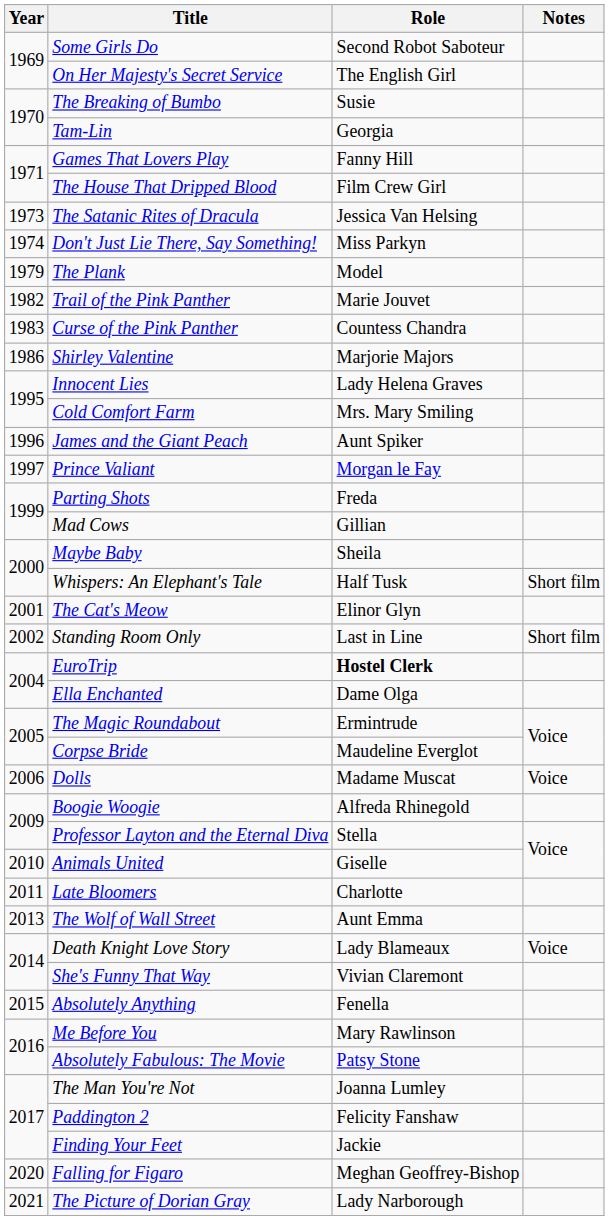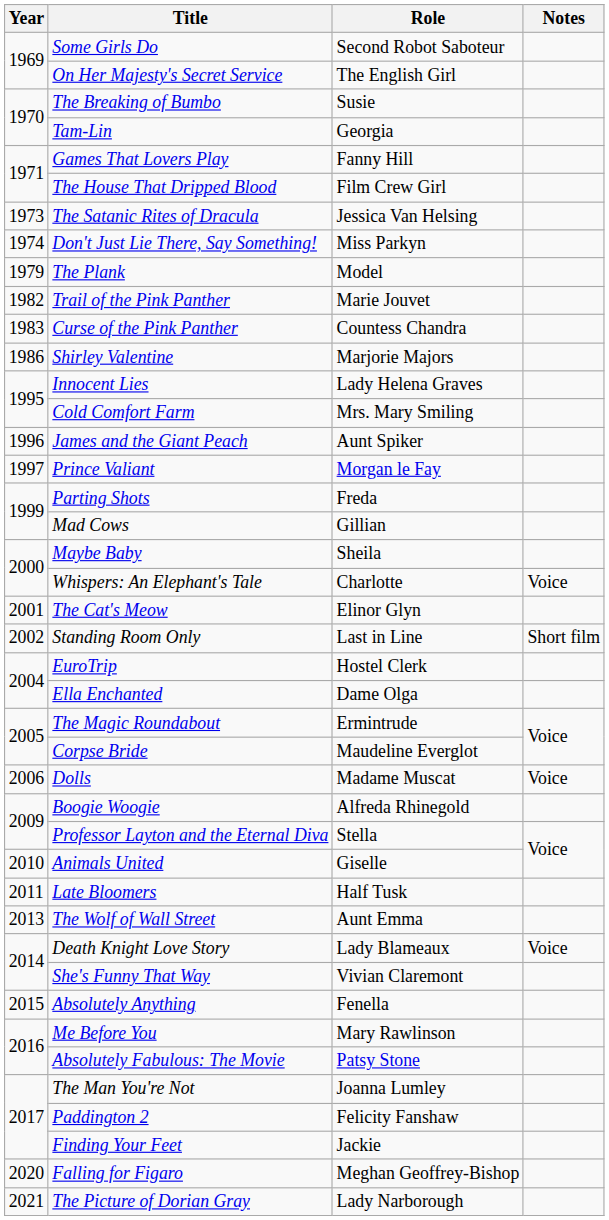 <table class="wikitable sortable">
 <tr>
 <th>Year</th>
 <th>Title</th>
 <th>Role</th>
 <th class="unsortable">Notes</th>
 </tr>
 <tr>
 <td rowspan=2>1969</td>
 <td><em><a href='#'>Some Girls Do</a></em></td>
 <td>Second Robot Saboteur</td>
 <td></td>
 </tr>
 <tr>
 <td><em><a href='#'>On Her Majesty's Secret Service</a></em></td>
 <td>The English Girl</td>
 <td></td>
 </tr>
 <tr>
 <td rowspan=2>1970</td>
 <td><em><a href='#'>The Breaking of Bumbo</a></em></td>
 <td>Susie</td>
 <td></td>
 </tr>
 <tr>
 <td><em><a href='#'>Tam-Lin</a></em></td>
 <td>Georgia</td>
 <td></td>
 </tr>
 <tr>
 <td rowspan=2>1971</td>
 <td><em><a href='#'>Games That Lovers Play</a></em></td>
 <td>Fanny Hill</td>
 <td></td>
 </tr>
 <tr>
 <td><em><a href='#'>The House That Dripped Blood</a></em></td>
 <td>Film Crew Girl</td>
 <td></td>
 </tr>
 <tr>
 <td>1973</td>
 <td><em><a href='#'>The Satanic Rites of Dracula</a></em></td>
 <td>Jessica Van Helsing</td>
 <td></td>
 </tr>
 <tr>
 <td>1974</td>
 <td><em><a href='#'>Don't Just Lie There, Say Something!</a></em></td>
 <td>Miss Parkyn</td>
 <td></td>
 </tr>
 <tr>
 <td>1979</td>
 <td><em><a href='#'>The Plank</a></em></td>
 <td>Model</td>
 <td></td>
 </tr>
 <tr>
 <td>1982</td>
 <td><em><a href='#'>Trail of the Pink Panther</a></em></td>
 <td>Marie Jouvet</td>
 <td></td>
 </tr>
 <tr>
 <td>1983</td>
 <td><em><a href='#'>Curse of the Pink Panther</a></em></td>
 <td>Countess Chandra</td>
 <td></td>
 </tr>
 <tr>
 <td>1986</td>
 <td><em><a href='#'>Shirley Valentine</a></em></td>
 <td>Marjorie Majors</td>
 <td></td>
 </tr>
 <tr>
 <td rowspan=2>1995</td>
 <td><em><a href='#'>Innocent Lies</a></em></td>
 <td>Lady Helena Graves</td>
 <td></td>
 </tr>
 <tr>
 <td><em><a href='#'>Cold Comfort Farm</a></em></td>
 <td>Mrs. Mary Smiling</td>
 <td></td>
 </tr>
 <tr>
 <td>1996</td>
 <td><em><a href='#'>James and the Giant Peach</a></em></td>
 <td>Aunt Spiker</td>
 <td></td>
 </tr>
 <tr>
 <td>1997</td>
 <td><em><a href='#'>Prince Valiant</a></em></td>
 <td><a href='#'>Morgan le Fay</a></td>
 <td></td>
 </tr>
 <tr>
 <td rowspan=2>1999</td>
 <td><em><a href='#'>Parting Shots</a></em></td>
 <td>Freda</td>
 <td></td>
 </tr>
 <tr>
 <td><em>Mad Cows</em></td>
 <td>Gillian</td>
 <td></td>
 </tr>
 <tr>
 <td rowspan=2>2000</td>
 <td><em><a href='#'>Maybe Baby</a></em></td>
 <td>Sheila</td>
 <td></td>
 </tr>
 <tr>
 <td><em>Whispers: An Elephant's Tale</em></td>
-<td>Half Tusk</td>
-<td>Short film</td>
+<td>Charlotte</td>
+<td>Voice</td>
 </tr>
 <tr>
 <td>2001</td>
 <td><em><a href='#'>The Cat's Meow</a></em></td>
 <td>Elinor Glyn</td>
 <td></td>
 </tr>
 <tr>
 <td>2002</td>
 <td><em>Standing Room Only</em></td>
 <td>Last in Line</td>
 <td>Short film</td>
 </tr>
 <tr>
 <td rowspan=2>2004</td>
 <td><em><a href='#'>EuroTrip</a></em></td>
-<td><strong>Hostel Clerk</strong></td>
+<td>Hostel Clerk</td>
 <td></td>
 </tr>
 <tr>
 <td><em><a href='#'>Ella Enchanted</a></em></td>
 <td>Dame Olga</td>
 <td></td>
 </tr>
 <tr>
 <td rowspan=2>2005</td>
 <td><em><a href='#'>The Magic Roundabout</a></em></td>
 <td>Ermintrude</td>
 <td rowspan="2">Voice</td>
 </tr>
 <tr>
 <td><em><a href='#'>Corpse Bride</a></em></td>
 <td>Maudeline Everglot</td>
 </tr>
 <tr>
 <td>2006</td>
 <td><em><a href='#'>Dolls</a></em></td>
 <td>Madame Muscat</td>
 <td>Voice</td>
 </tr>
 <tr>
 <td rowspan=2>2009</td>
 <td><em><a href='#'>Boogie Woogie</a></em></td>
 <td>Alfreda Rhinegold</td>
 <td></td>
 </tr>
 <tr>
 <td><em><a href='#'>Professor Layton and the Eternal Diva</a></em></td>
 <td>Stella</td>
 <td rowspan="2">Voice</td>
 </tr>
 <tr>
 <td>2010</td>
 <td><em><a href='#'>Animals United</a></em></td>
 <td>Giselle</td>
 </tr>
 <tr>
 <td>2011</td>
 <td><em><a href='#'>Late Bloomers</a></em></td>
-<td>Charlotte</td>
+<td>Half Tusk</td>
 <td></td>
 </tr>
 <tr>
 <td>2013</td>
 <td><em><a href='#'>The Wolf of Wall Street</a></em></td>
 <td>Aunt Emma</td>
 <td></td>
 </tr>
 <tr>
 <td rowspan=2>2014</td>
 <td><em>Death Knight Love Story</em></td>
 <td>Lady Blameaux</td>
 <td>Voice</td>
 </tr>
 <tr>
 <td><em><a href='#'>She's Funny That Way</a></em></td>
 <td>Vivian Claremont</td>
 <td></td>
 </tr>
 <tr>
 <td>2015</td>
 <td><em><a href='#'>Absolutely Anything</a></em></td>
 <td>Fenella</td>
 <td></td>
 </tr>
 <tr>
 <td rowspan=2>2016</td>
 <td><em><a href='#'>Me Before You</a></em></td>
 <td>Mary Rawlinson</td>
 <td></td>
 </tr>
 <tr>
 <td><em><a href='#'>Absolutely Fabulous: The Movie</a></em></td>
 <td><a href='#'>Patsy Stone</a></td>
 <td></td>
 </tr>
 <tr>
 <td rowspan=3>2017</td>
 <td><em>The Man You're Not</em></td>
 <td>Joanna Lumley</td>
 <td></td>
 </tr>
 <tr>
 <td><em><a href='#'>Paddington 2</a></em></td>
 <td>Felicity Fanshaw</td>
 <td></td>
 </tr>
 <tr>
 <td><em><a href='#'>Finding Your Feet</a></em></td>
 <td>Jackie</td>
 <td></td>
 </tr>
 <tr>
 <td>2020</td>
 <td><em><a href='#'>Falling for Figaro</a></em></td>
 <td>Meghan Geoffrey-Bishop</td>
 <td></td>
 </tr>
 <tr>
 <td>2021</td>
 <td><em><a href='#'>The Picture of Dorian Gray</a></em></td>
 <td>Lady Narborough</td>
 <td></td>
 </tr>
 </table>
